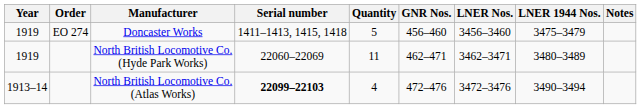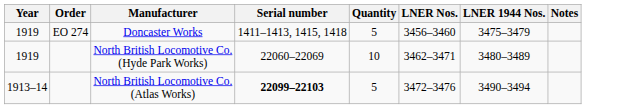 <table class=wikitable style=text-align:center>
 <tr>
 <th>Year</th>
 <th>Order</th>
 <th>Manufacturer</th>
 <th>Serial number</th>
 <th>Quantity</th>
-<th>GNR Nos.</th>
 <th>LNER Nos.</th>
 <th>LNER 1944 Nos.</th>
 <th>Notes</th>
 </tr>
 <tr>
 <td>1919</td>
 <td>EO 274</td>
 <td><a href='#'>Doncaster Works</a></td>
 <td>1411–1413, 1415, 1418</td>
 <td>5</td>
-<td>456–460</td>
 <td>3456–3460</td>
 <td>3475–3479</td>
 <td align=left></td>
 </tr>
 <tr>
 <td>1919</td>
 <td></td>
 <td><a href='#'>North British Locomotive Co.</a><br>(Hyde Park Works)</td>
 <td>22060–22069</td>
-<td>11</td>
-<td>462–471</td>
+<td>10</td>
 <td>3462–3471</td>
 <td>3480–3489</td>
 <td align=left></td>
 </tr>
 <tr>
 <td>1913–14</td>
 <td></td>
 <td><a href='#'>North British Locomotive Co.</a><br>(Atlas Works)</td>
 <td><strong>22099–22103</strong></td>
-<td>4</td>
-<td>472–476</td>
+<td>5</td>
 <td>3472–3476</td>
 <td>3490–3494</td>
 <td align=left></td>
 </tr>
 </table>
